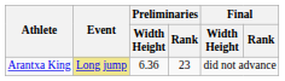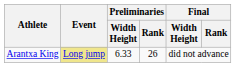 <table class=wikitable style="font-size:90%;">
 <tr>
 <th rowspan="2">Athlete</th>
 <th rowspan="2">Event</th>
 <th colspan="2">Preliminaries</th>
 <th colspan="2">Final</th>
 </tr>
 <tr>
 <th>Width<br>Height</th>
 <th>Rank</th>
 <th>Width<br>Height</th>
 <th>Rank</th>
 </tr>
 <tr style="border-top: single;">
 <td><a href='#'>Arantxa King</a></td>
 <td style="background: khaki;"><a href='#'>Long jump</a></td>
-<td align=center>6.36</td>
-<td align=center>23</td>
+<td align=center>6.33</td>
+<td align=center>26</td>
 <td align=center colspan=2>did not advance</td>
 </tr>
 </table>
